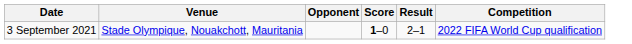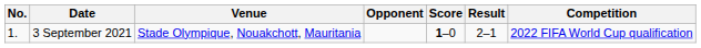 <table class="wikitable">
 <tr>
+<th>No.</th>
 <th>Date</th>
 <th>Venue</th>
 <th>Opponent</th>
 <th>Score</th>
 <th>Result</th>
 <th>Competition</th>
 </tr>
 <tr>
+<td>1.</td>
 <td>3 September 2021</td>
 <td><a href='#'>Stade Olympique</a>, <a href='#'>Nouakchott</a>, <a href='#'>Mauritania</a></td>
 <td></td>
 <td align=center><strong>1</strong>–0</td>
 <td align=center>2–1</td>
 <td><a href='#'>2022 FIFA World Cup qualification</a></td>
 </tr>
 </table>
